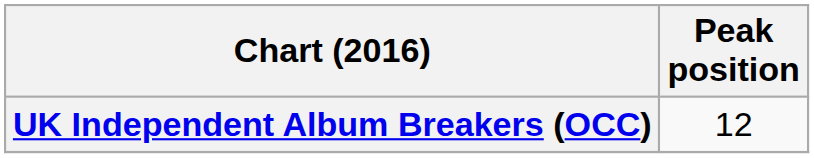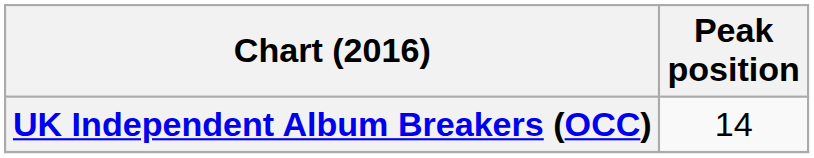 <table class="wikitable sortable plainrowheaders" style="text-align:center">
 <tr>
 <th scope="col">Chart (2016)</th>
 <th scope="col">Peak<br>position</th>
 </tr>
 <tr>
 <th scope="row"><a href='#'>UK Independent Album Breakers</a> (<a href='#'>OCC</a>)</th>
-<td>12</td>
+<td>14</td>
 </tr>
 <tr>
 </tr>
 </table>
